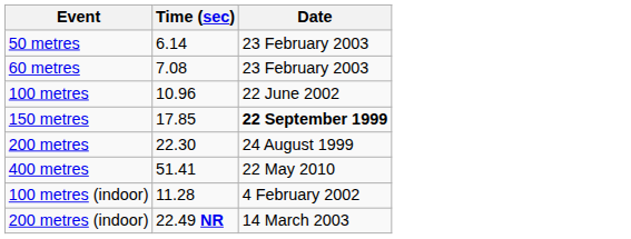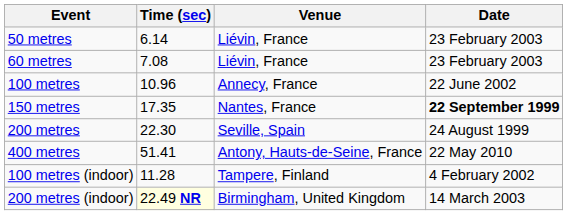 <table class=wikitable>
 <tr>
 <th>Event</th>
 <th>Time (<a href='#'>sec</a>)</th>
+<th>Venue</th>
 <th>Date</th>
 </tr>
 <tr>
 <td><a href='#'>50 metres</a></td>
 <td>6.14</td>
+<td><a href='#'>Liévin</a>, France</td>
 <td>23 February 2003</td>
 </tr>
 <tr>
 <td><a href='#'>60 metres</a></td>
 <td>7.08</td>
+<td><a href='#'>Liévin</a>, France</td>
 <td>23 February 2003</td>
 </tr>
 <tr>
 <td><a href='#'>100 metres</a></td>
 <td>10.96</td>
+<td><a href='#'>Annecy</a>, France</td>
 <td>22 June 2002</td>
 </tr>
 <tr>
 <td><a href='#'>150 metres</a></td>
-<td>17.85</td>
+<td>17.35</td>
+<td><a href='#'>Nantes</a>, France</td>
 <td><strong>22 September 1999</strong></td>
 </tr>
 <tr>
 <td><a href='#'>200 metres</a></td>
 <td>22.30</td>
+<td><a href='#'>Seville, Spain</a></td>
 <td>24 August 1999</td>
 </tr>
 <tr>
 <td><a href='#'>400 metres</a></td>
 <td>51.41</td>
+<td><a href='#'>Antony, Hauts-de-Seine</a>, France</td>
 <td>22 May 2010</td>
 </tr>
 <tr>
 <td><a href='#'>100 metres</a> (indoor)</td>
 <td>11.28</td>
+<td><a href='#'>Tampere</a>, Finland</td>
 <td>4 February 2002</td>
 </tr>
 <tr>
 <td><a href='#'>200 metres</a> (indoor)</td>
-<td>22.49 <strong><a href='#'>NR</a></strong></td>
+<td style="background: lightyellow;">22.49 <strong><a href='#'>NR</a></strong></td>
+<td><a href='#'>Birmingham</a>, United Kingdom</td>
 <td>14 March 2003</td>
 </tr>
 </table>
